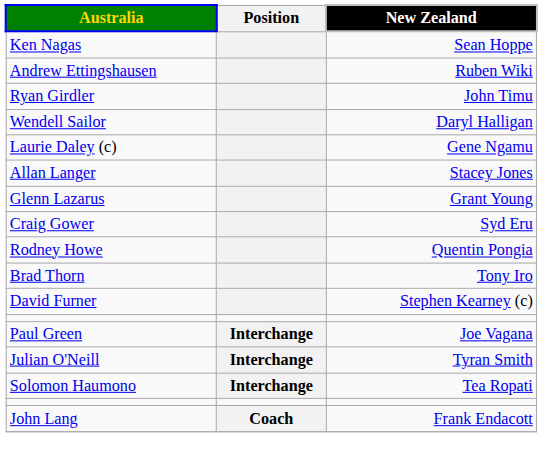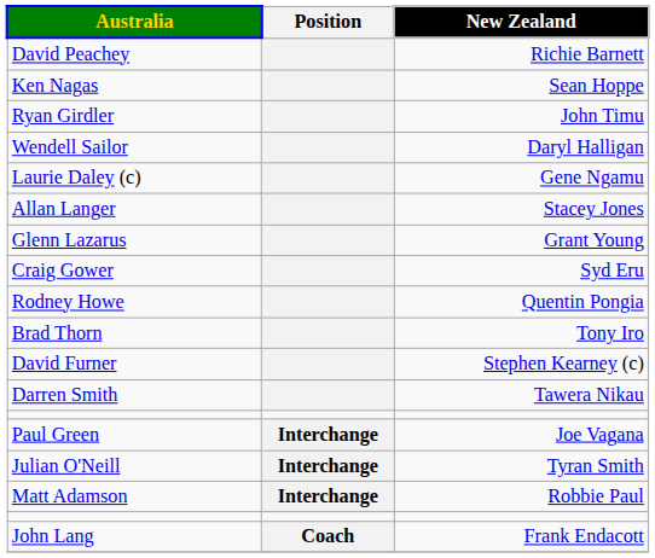 <table style="margin: 1em auto 1em auto" class="wikitable">
 <tr>
 <th align="centre" width="200" style="border: 2px solid blue; background: green; color: gold"><strong>Australia</strong></th>
 <th width="100">Position</th>
 <th align="centre" width="200" style="border: 2px solid silver; background: black; color: white"><strong>New Zealand</strong></th>
 </tr>
 <tr>
+<td align="left"> <a href='#'>David Peachey</a></td>
+<th></th>
+<td align="right"><a href='#'>Richie Barnett</a> </td>
+</tr>
+<tr>
 <td align="left"> <a href='#'>Ken Nagas</a></td>
 <th></th>
 <td align="right"><a href='#'>Sean Hoppe</a> </td>
-</tr>
-<tr>
-<td align="left"> <a href='#'>Andrew Ettingshausen</a></td>
-<th></th>
-<td align="right"><a href='#'>Ruben Wiki</a> </td>
 </tr>
 <tr>
 <td align="left"> <a href='#'>Ryan Girdler</a></td>
 <th></th>
 <td align="right"><a href='#'>John Timu</a> </td>
 </tr>
 <tr>
 <td align="left"> <a href='#'>Wendell Sailor</a></td>
 <th></th>
 <td align="right"><a href='#'>Daryl Halligan</a> </td>
 </tr>
 <tr>
 <td align="left"> <a href='#'>Laurie Daley</a> (c)</td>
 <th></th>
 <td align="right"><a href='#'>Gene Ngamu</a> </td>
 </tr>
 <tr>
 <td align="left"> <a href='#'>Allan Langer</a></td>
 <th></th>
 <td align="right"><a href='#'>Stacey Jones</a> </td>
 </tr>
 <tr>
 <td align="left"> <a href='#'>Glenn Lazarus</a></td>
 <th></th>
 <td align="right"><a href='#'>Grant Young</a> </td>
 </tr>
 <tr>
 <td align="left"> <a href='#'>Craig Gower</a></td>
 <th></th>
 <td align="right"><a href='#'>Syd Eru</a> </td>
 </tr>
 <tr>
 <td align="left"> <a href='#'>Rodney Howe</a></td>
 <th></th>
 <td align="right"><a href='#'>Quentin Pongia</a> </td>
 </tr>
 <tr>
 <td align="left"> <a href='#'>Brad Thorn</a></td>
 <th></th>
 <td align="right"><a href='#'>Tony Iro</a> </td>
 </tr>
 <tr>
 <td align="left"> <a href='#'>David Furner</a></td>
 <th></th>
 <td align="right"><a href='#'>Stephen Kearney</a> (c) </td>
 </tr>
 <tr>
+<td align="left"> <a href='#'>Darren Smith</a></td>
+<th></th>
+<td align="right"><a href='#'>Tawera Nikau</a> </td>
+</tr>
+<tr>
 <td></td>
 <td></td>
 <td></td>
 </tr>
 <tr>
 <td align="left"> <a href='#'>Paul Green</a></td>
 <th>Interchange</th>
 <td align="right"><a href='#'>Joe Vagana</a> </td>
 </tr>
 <tr>
 <td align="left"> <a href='#'>Julian O'Neill</a></td>
 <th>Interchange</th>
 <td align="right"><a href='#'>Tyran Smith</a> </td>
 </tr>
 <tr>
-<td align="left"> <a href='#'>Solomon Haumono</a></td>
+<td align="left"> <a href='#'>Matt Adamson</a></td>
 <th>Interchange</th>
-<td align="right"><a href='#'>Tea Ropati</a> </td>
+<td align="right"><a href='#'>Robbie Paul</a> </td>
 </tr>
 <tr>
 <td></td>
 <td></td>
 <td></td>
 </tr>
 <tr>
 <td align="left"> <a href='#'>John Lang</a></td>
 <th><strong>Coach</strong></th>
 <td align="right"><a href='#'>Frank Endacott</a> </td>
 </tr>
 <tr>
 </tr>
 </table>
